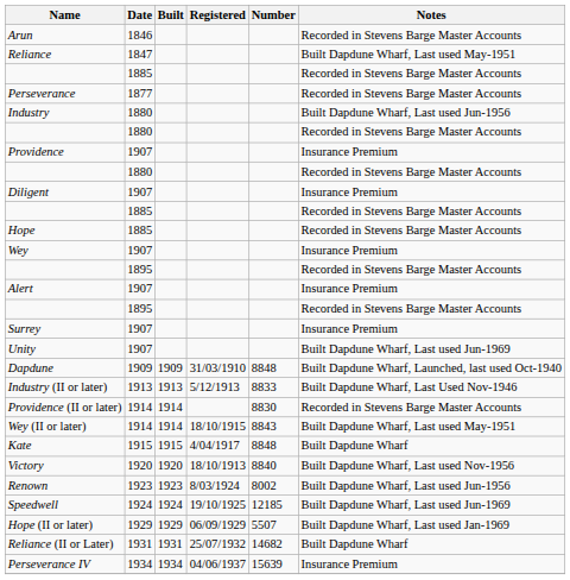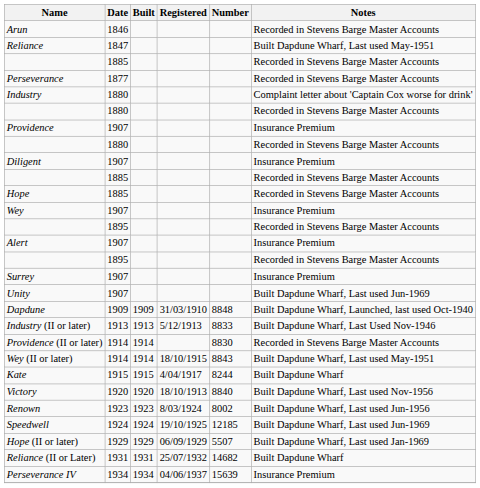 <table class="wikitable">
 <tr>
 <th>Name</th>
 <th>Date</th>
 <th>Built</th>
 <th>Registered</th>
 <th>Number</th>
 <th>Notes</th>
 </tr>
 <tr>
 <td><em>Arun</em></td>
 <td>1846</td>
 <td></td>
 <td></td>
 <td></td>
 <td>Recorded in Stevens Barge Master Accounts</td>
 </tr>
 <tr>
 <td><em>Reliance</em></td>
 <td>1847</td>
 <td></td>
 <td></td>
 <td></td>
 <td>Built Dapdune Wharf, Last used May-1951</td>
 </tr>
 <tr>
 <td></td>
 <td>1885</td>
 <td></td>
 <td></td>
 <td></td>
 <td>Recorded in Stevens Barge Master Accounts</td>
 </tr>
 <tr>
 <td><em>Perseverance</em></td>
 <td>1877</td>
 <td></td>
 <td></td>
 <td></td>
 <td>Recorded in Stevens Barge Master Accounts</td>
 </tr>
 <tr>
 <td><em>Industry</em></td>
 <td>1880</td>
 <td></td>
 <td></td>
 <td></td>
-<td>Built Dapdune Wharf, Last used Jun-1956</td>
+<td>Complaint letter about 'Captain Cox worse for drink'</td>
 </tr>
 <tr>
 <td></td>
 <td>1880</td>
 <td></td>
 <td></td>
 <td></td>
 <td>Recorded in Stevens Barge Master Accounts</td>
 </tr>
 <tr>
 <td><em>Providence</em></td>
 <td>1907</td>
 <td></td>
 <td></td>
 <td></td>
 <td>Insurance Premium</td>
 </tr>
 <tr>
 <td></td>
 <td>1880</td>
 <td></td>
 <td></td>
 <td></td>
 <td>Recorded in Stevens Barge Master Accounts</td>
 </tr>
 <tr>
 <td><em>Diligent</em></td>
 <td>1907</td>
 <td></td>
 <td></td>
 <td></td>
 <td>Insurance Premium</td>
 </tr>
 <tr>
 <td></td>
 <td>1885</td>
 <td></td>
 <td></td>
 <td></td>
 <td>Recorded in Stevens Barge Master Accounts</td>
 </tr>
 <tr>
 <td><em>Hope</em></td>
 <td>1885</td>
 <td></td>
 <td></td>
 <td></td>
 <td>Recorded in Stevens Barge Master Accounts</td>
 </tr>
 <tr>
 <td><em>Wey</em></td>
 <td>1907</td>
 <td></td>
 <td></td>
 <td></td>
 <td>Insurance Premium</td>
 </tr>
 <tr>
 <td></td>
 <td>1895</td>
 <td></td>
 <td></td>
 <td></td>
 <td>Recorded in Stevens Barge Master Accounts</td>
 </tr>
 <tr>
 <td><em>Alert</em></td>
 <td>1907</td>
 <td></td>
 <td></td>
 <td></td>
 <td>Insurance Premium</td>
 </tr>
 <tr>
 <td></td>
 <td>1895</td>
 <td></td>
 <td></td>
 <td></td>
 <td>Recorded in Stevens Barge Master Accounts</td>
 </tr>
 <tr>
 <td><em>Surrey</em></td>
 <td>1907</td>
 <td></td>
 <td></td>
 <td></td>
 <td>Insurance Premium</td>
 </tr>
 <tr>
 <td><em>Unity</em></td>
 <td>1907</td>
 <td></td>
 <td></td>
 <td></td>
 <td>Built Dapdune Wharf, Last used Jun-1969</td>
 </tr>
 <tr>
 <td><em>Dapdune</em></td>
 <td>1909</td>
 <td>1909</td>
 <td>31/03/1910</td>
 <td>8848</td>
 <td>Built Dapdune Wharf, Launched, last used Oct-1940</td>
 </tr>
 <tr>
 <td><em>Industry</em> (II or later)</td>
 <td>1913</td>
 <td>1913</td>
 <td>5/12/1913</td>
 <td>8833</td>
 <td>Built Dapdune Wharf, Last Used Nov-1946</td>
 </tr>
 <tr>
 <td><em>Providence</em> (II or later)</td>
 <td>1914</td>
 <td>1914</td>
 <td></td>
 <td>8830</td>
 <td>Recorded in Stevens Barge Master Accounts</td>
 </tr>
 <tr>
 <td><em>Wey</em> (II or later)</td>
 <td>1914</td>
 <td>1914</td>
 <td>18/10/1915</td>
 <td>8843</td>
 <td>Built Dapdune Wharf, Last used May-1951</td>
 </tr>
 <tr>
 <td><em>Kate</em></td>
 <td>1915</td>
 <td>1915</td>
 <td>4/04/1917</td>
-<td>8848</td>
+<td>8244</td>
 <td>Built Dapdune Wharf</td>
 </tr>
 <tr>
 <td><em>Victory</em></td>
 <td>1920</td>
 <td>1920</td>
 <td>18/10/1913</td>
 <td>8840</td>
 <td>Built Dapdune Wharf, Last used Nov-1956</td>
 </tr>
 <tr>
 <td><em>Renown</em></td>
 <td>1923</td>
 <td>1923</td>
 <td>8/03/1924</td>
 <td>8002</td>
 <td>Built Dapdune Wharf, Last used Jun-1956</td>
 </tr>
 <tr>
 <td><em>Speedwell</em></td>
 <td>1924</td>
 <td>1924</td>
 <td>19/10/1925</td>
 <td>12185</td>
 <td>Built Dapdune Wharf, Last used Jun-1969</td>
 </tr>
 <tr>
 <td><em>Hope</em> (II or later)</td>
 <td>1929</td>
 <td>1929</td>
 <td>06/09/1929</td>
 <td>5507</td>
 <td>Built Dapdune Wharf,  Last used Jan-1969</td>
 </tr>
 <tr>
 <td><em>Reliance</em> (II or Later)</td>
 <td>1931</td>
 <td>1931</td>
 <td>25/07/1932</td>
 <td>14682</td>
 <td>Built Dapdune Wharf</td>
 </tr>
 <tr>
 <td><em>Perseverance IV</em></td>
 <td>1934</td>
 <td>1934</td>
 <td>04/06/1937</td>
 <td>15639</td>
 <td>Insurance Premium</td>
 </tr>
 <tr>
 </tr>
 </table>
